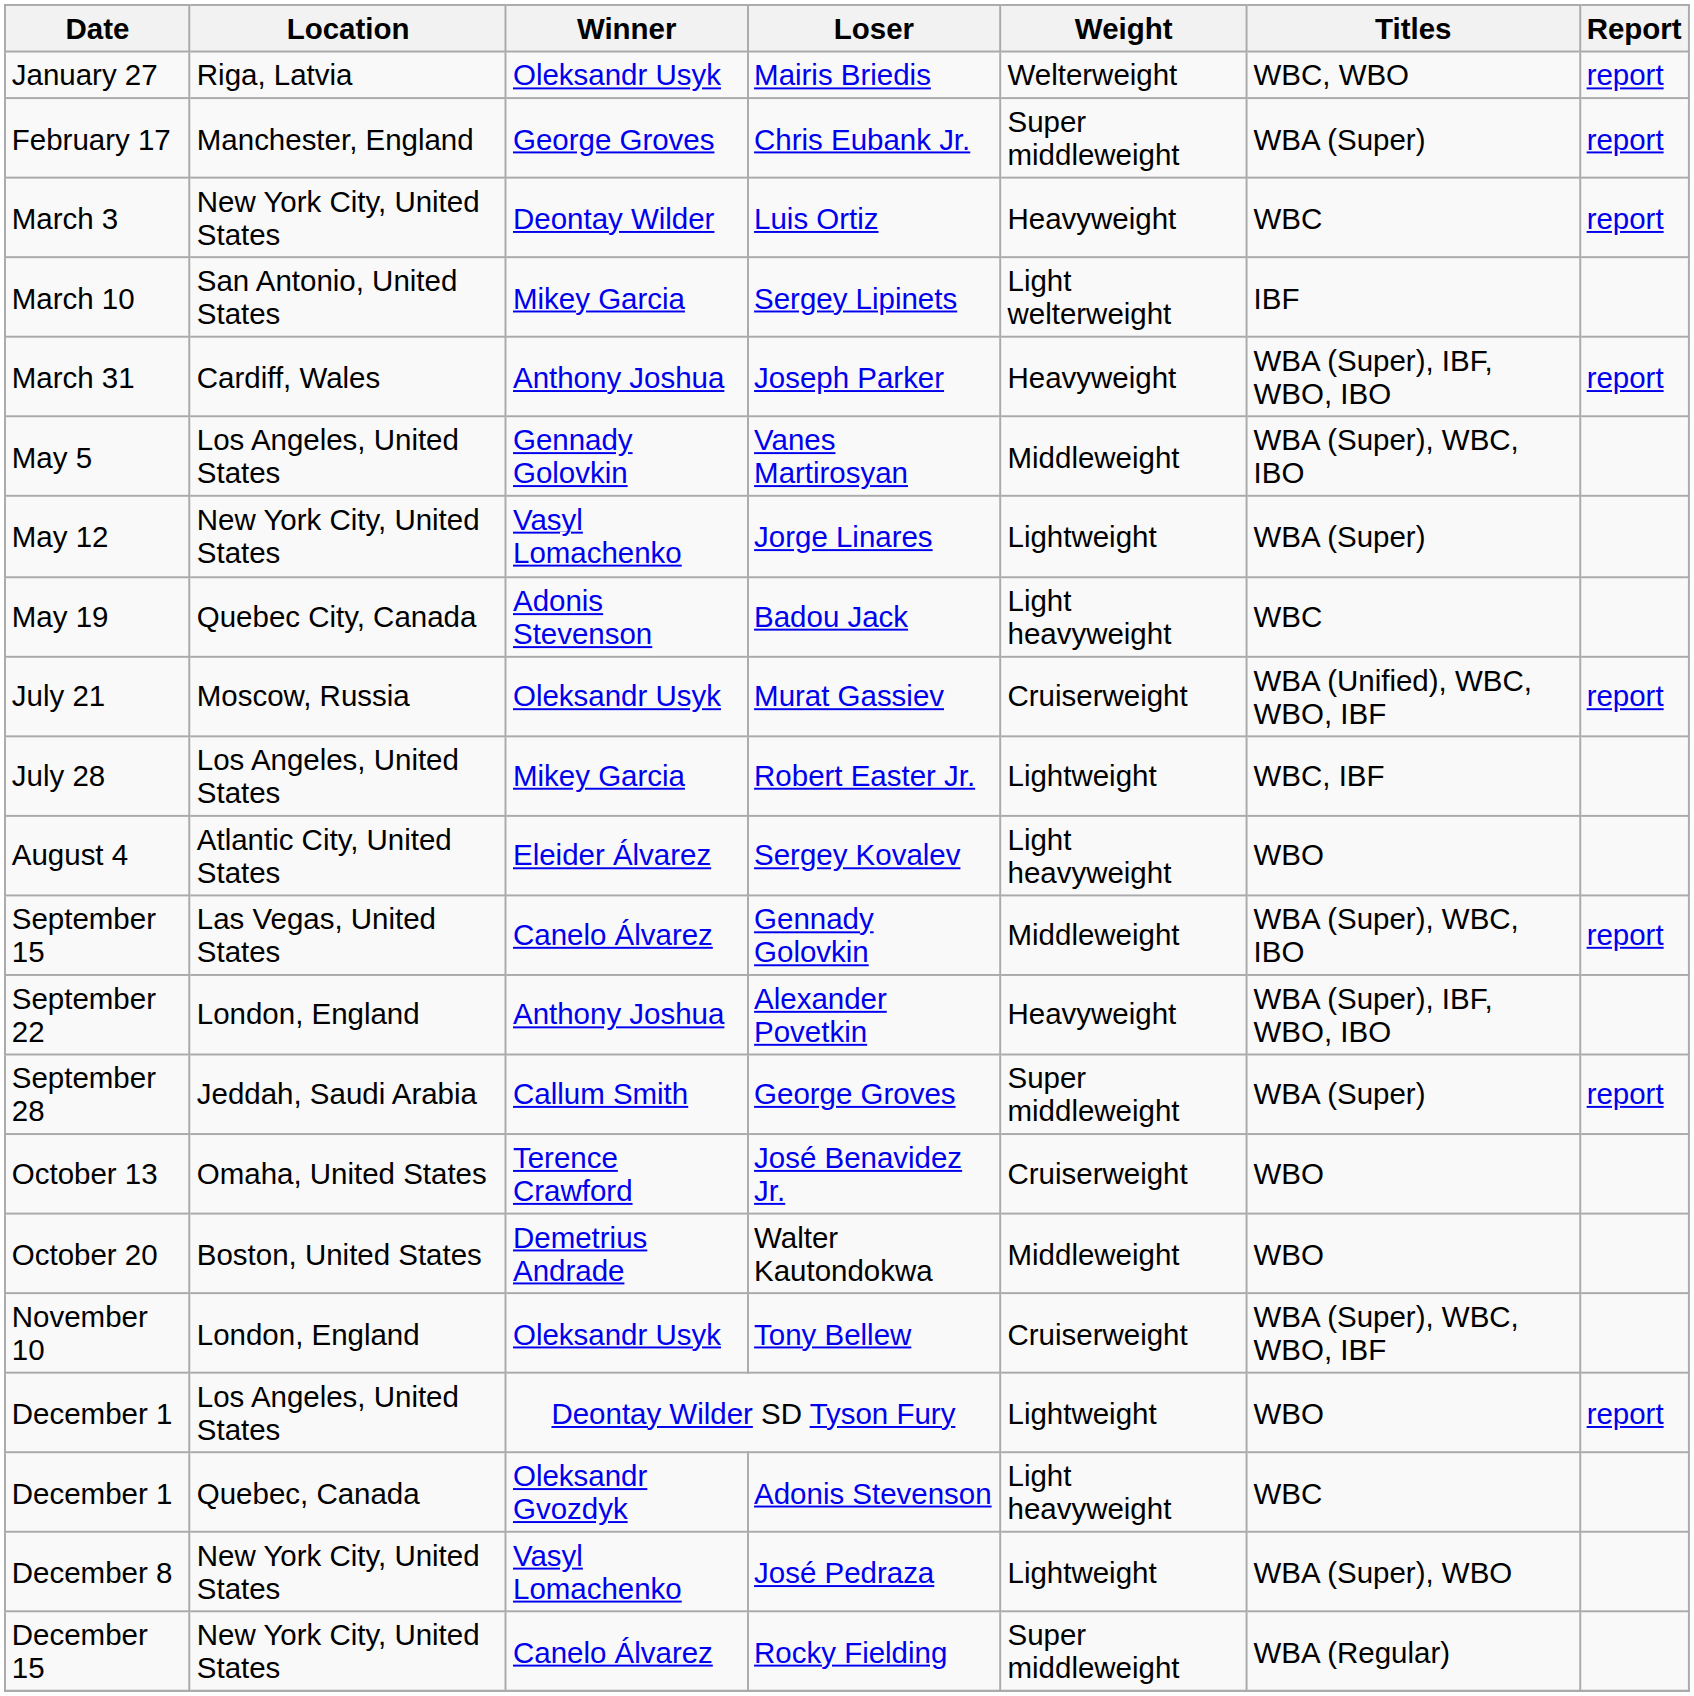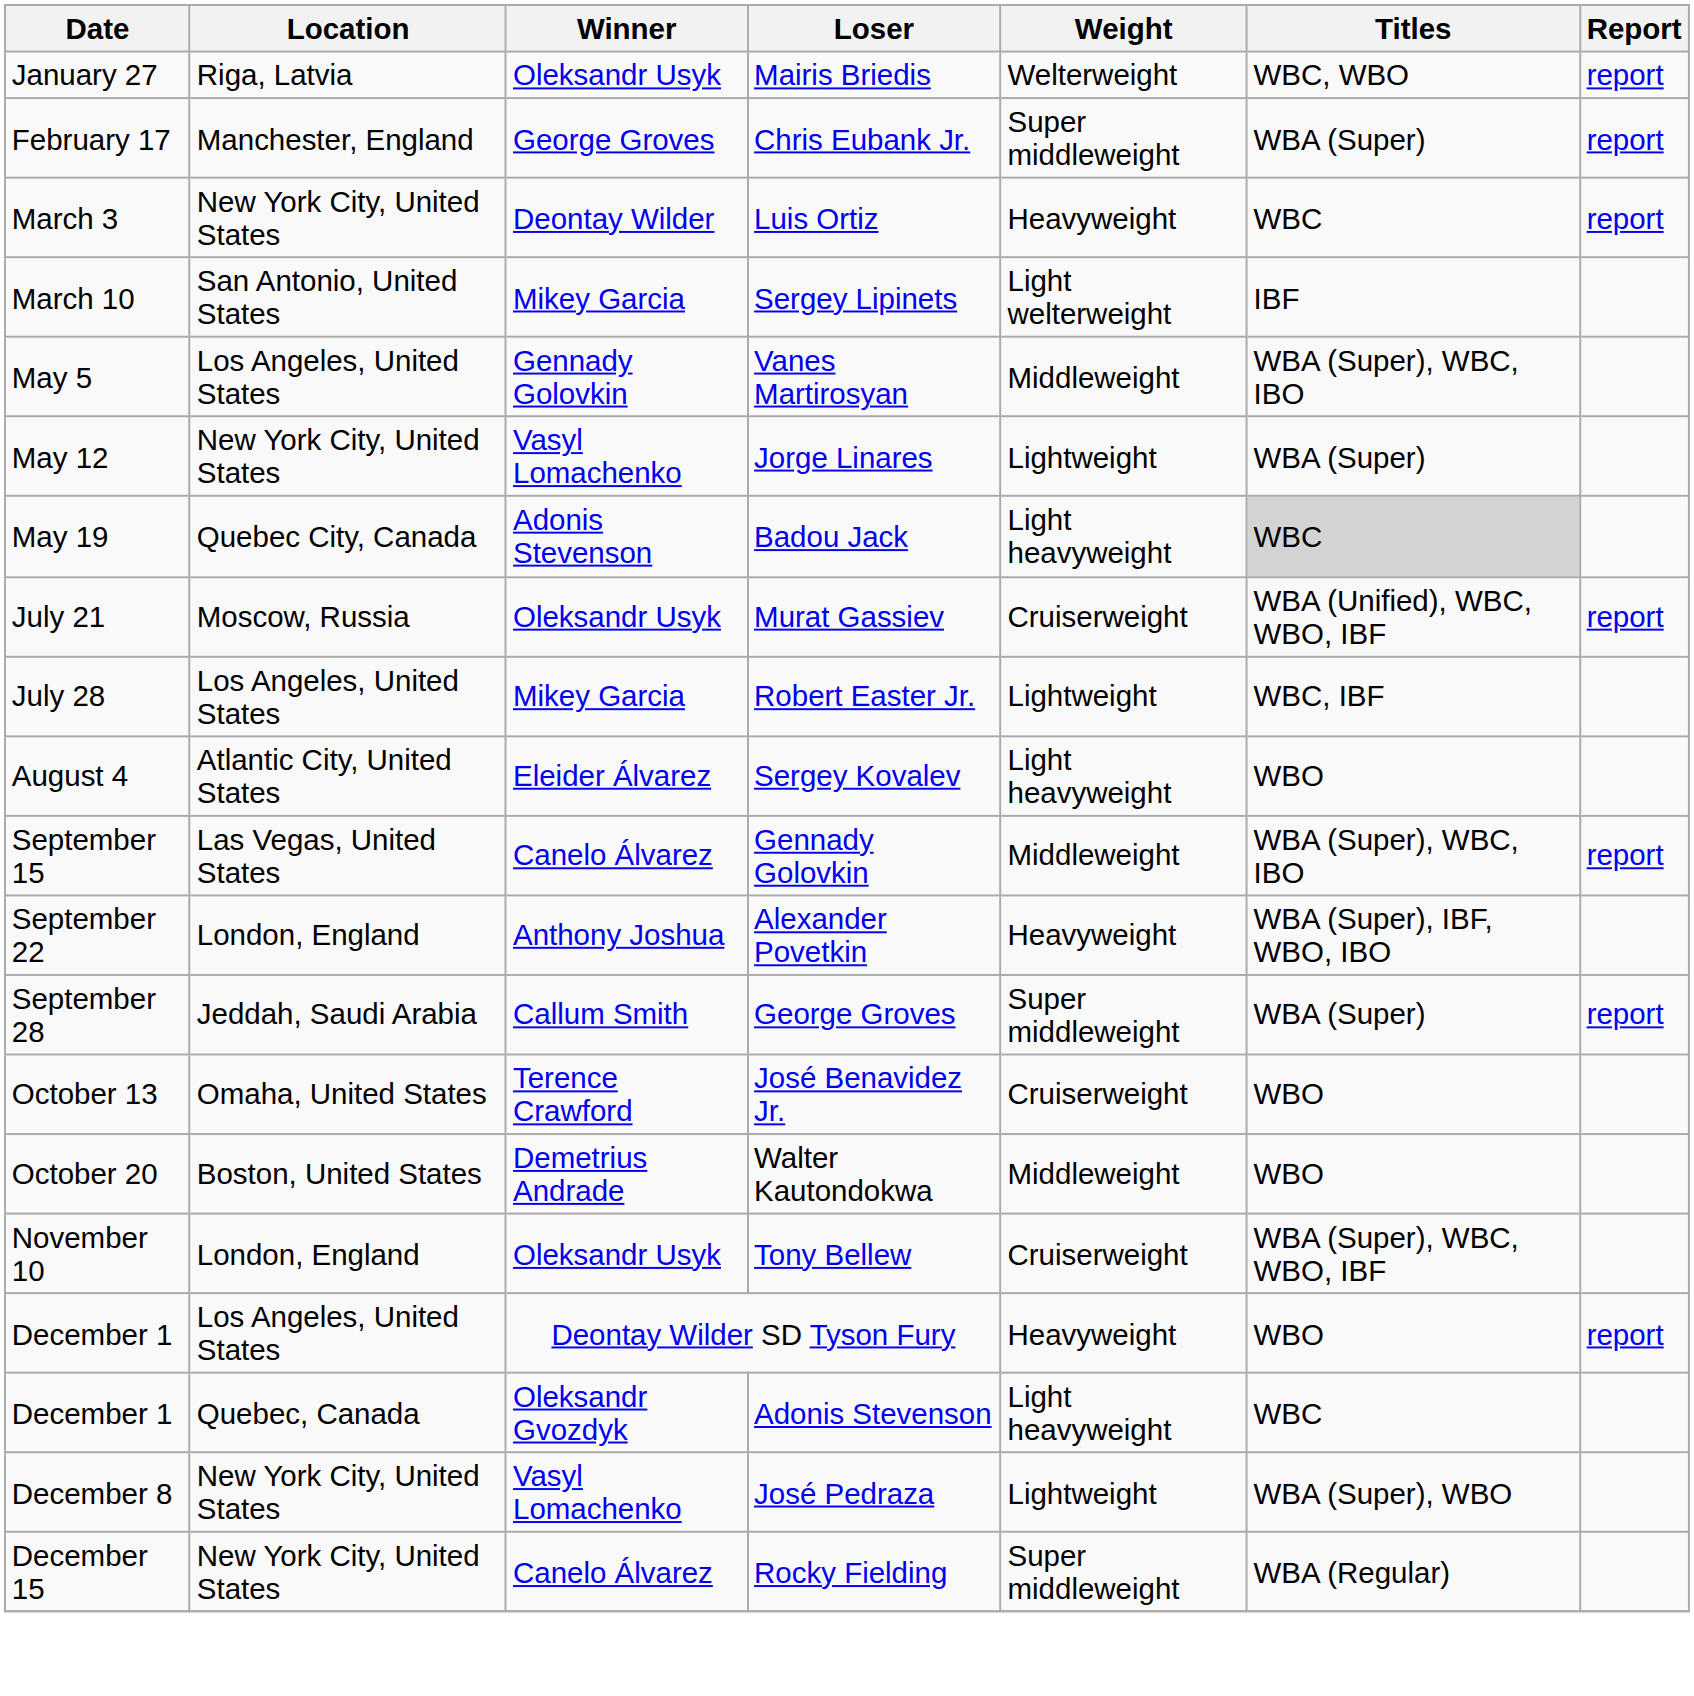 <table class="wikitable" style="font-size: 95%">
 <tr>
 <th>Date</th>
 <th>Location</th>
 <th>Winner</th>
 <th>Loser</th>
 <th>Weight</th>
 <th>Titles</th>
 <th>Report</th>
 </tr>
 <tr>
 <td>January 27</td>
 <td>Riga, Latvia</td>
 <td><a href='#'>Oleksandr Usyk</a></td>
 <td><a href='#'>Mairis Briedis</a></td>
 <td>Welterweight</td>
 <td>WBC, WBO</td>
 <td><a href='#'>report</a></td>
 </tr>
 <tr>
 <td>February 17</td>
 <td>Manchester, England</td>
 <td><a href='#'>George Groves</a></td>
 <td><a href='#'>Chris Eubank Jr.</a></td>
 <td>Super middleweight</td>
 <td>WBA (Super)</td>
 <td><a href='#'>report</a></td>
 </tr>
 <tr>
 <td>March 3</td>
 <td>New York City, United States</td>
 <td><a href='#'>Deontay Wilder</a></td>
 <td><a href='#'>Luis Ortiz</a></td>
 <td>Heavyweight</td>
 <td>WBC</td>
 <td><a href='#'>report</a></td>
 </tr>
 <tr>
 <td>March 10</td>
 <td>San Antonio, United States</td>
 <td><a href='#'>Mikey Garcia</a></td>
 <td><a href='#'>Sergey Lipinets</a></td>
 <td>Light welterweight</td>
 <td>IBF</td>
 <td></td>
 </tr>
 <tr>
-<td>March 31</td>
-<td>Cardiff, Wales</td>
-<td><a href='#'>Anthony Joshua</a></td>
-<td><a href='#'>Joseph Parker</a></td>
-<td>Heavyweight</td>
-<td>WBA (Super), IBF, WBO, IBO</td>
-<td><a href='#'>report</a></td>
-</tr>
-<tr>
 <td>May 5</td>
 <td>Los Angeles, United States</td>
 <td><a href='#'>Gennady Golovkin</a></td>
 <td><a href='#'>Vanes Martirosyan</a></td>
 <td>Middleweight</td>
 <td>WBA (Super), WBC, IBO</td>
 <td></td>
 </tr>
 <tr>
 <td>May 12</td>
 <td>New York City, United States</td>
 <td><a href='#'>Vasyl Lomachenko</a></td>
 <td><a href='#'>Jorge Linares</a></td>
 <td>Lightweight</td>
 <td>WBA (Super)</td>
 <td></td>
 </tr>
 <tr>
 <td>May 19</td>
 <td>Quebec City, Canada</td>
 <td><a href='#'>Adonis Stevenson</a></td>
 <td><a href='#'>Badou Jack</a></td>
 <td>Light heavyweight</td>
-<td>WBC</td>
+<td style="background: lightgrey;">WBC</td>
 <td></td>
 </tr>
 <tr>
 <td>July 21</td>
 <td>Moscow, Russia</td>
 <td><a href='#'>Oleksandr Usyk</a></td>
 <td><a href='#'>Murat Gassiev</a></td>
 <td>Cruiserweight</td>
 <td>WBA (Unified), WBC, WBO, IBF</td>
 <td><a href='#'>report</a></td>
 </tr>
 <tr>
 <td>July 28</td>
 <td>Los Angeles, United States</td>
 <td><a href='#'>Mikey Garcia</a></td>
 <td><a href='#'>Robert Easter Jr.</a></td>
 <td>Lightweight</td>
 <td>WBC, IBF</td>
 <td></td>
 </tr>
 <tr>
 <td>August 4</td>
 <td>Atlantic City, United States</td>
 <td><a href='#'>Eleider Álvarez</a></td>
 <td><a href='#'>Sergey Kovalev</a></td>
 <td>Light heavyweight</td>
 <td>WBO</td>
 <td></td>
 </tr>
 <tr>
 <td>September 15</td>
 <td>Las Vegas, United States</td>
 <td><a href='#'>Canelo Álvarez</a></td>
 <td><a href='#'>Gennady Golovkin</a></td>
 <td>Middleweight</td>
 <td>WBA (Super), WBC, IBO</td>
 <td><a href='#'>report</a></td>
 </tr>
 <tr>
 <td>September 22</td>
 <td>London, England</td>
 <td><a href='#'>Anthony Joshua</a></td>
 <td><a href='#'>Alexander Povetkin</a></td>
 <td>Heavyweight</td>
 <td>WBA (Super), IBF, WBO, IBO</td>
 <td></td>
 </tr>
 <tr>
 <td>September 28</td>
 <td>Jeddah, Saudi Arabia</td>
 <td><a href='#'>Callum Smith</a></td>
 <td><a href='#'>George Groves</a></td>
 <td>Super middleweight</td>
 <td>WBA (Super)</td>
 <td><a href='#'>report</a></td>
 </tr>
 <tr>
 <td>October 13</td>
 <td>Omaha, United States</td>
 <td><a href='#'>Terence Crawford</a></td>
 <td><a href='#'>José Benavidez Jr.</a></td>
 <td>Cruiserweight</td>
 <td>WBO</td>
 <td></td>
 </tr>
 <tr>
 <td>October 20</td>
 <td>Boston, United States</td>
 <td><a href='#'>Demetrius Andrade</a></td>
 <td>Walter Kautondokwa</td>
 <td>Middleweight</td>
 <td>WBO</td>
 <td></td>
 </tr>
 <tr>
 <td>November 10</td>
 <td>London, England</td>
 <td><a href='#'>Oleksandr Usyk</a></td>
 <td><a href='#'>Tony Bellew</a></td>
 <td>Cruiserweight</td>
 <td>WBA (Super), WBC, WBO, IBF</td>
 <td></td>
 </tr>
 <tr>
 <td>December 1</td>
 <td>Los Angeles, United States</td>
 <td colspan=2 align=center><a href='#'>Deontay Wilder</a> SD <a href='#'>Tyson Fury</a></td>
-<td>Lightweight</td>
+<td>Heavyweight</td>
 <td>WBO</td>
 <td><a href='#'>report</a></td>
 </tr>
 <tr>
 <td>December 1</td>
 <td>Quebec, Canada</td>
 <td><a href='#'>Oleksandr Gvozdyk</a></td>
 <td><a href='#'>Adonis Stevenson</a></td>
 <td>Light heavyweight</td>
 <td>WBC</td>
 <td></td>
 </tr>
 <tr>
 <td>December 8</td>
 <td>New York City, United States</td>
 <td><a href='#'>Vasyl Lomachenko</a></td>
 <td><a href='#'>José Pedraza</a></td>
 <td>Lightweight</td>
 <td>WBA (Super), WBO</td>
 <td></td>
 </tr>
 <tr>
 <td>December 15</td>
 <td>New York City, United States</td>
 <td><a href='#'>Canelo Álvarez</a></td>
 <td><a href='#'>Rocky Fielding</a></td>
 <td>Super middleweight</td>
 <td>WBA (Regular)</td>
 <td></td>
 </tr>
 <tr>
 </tr>
 </table>
